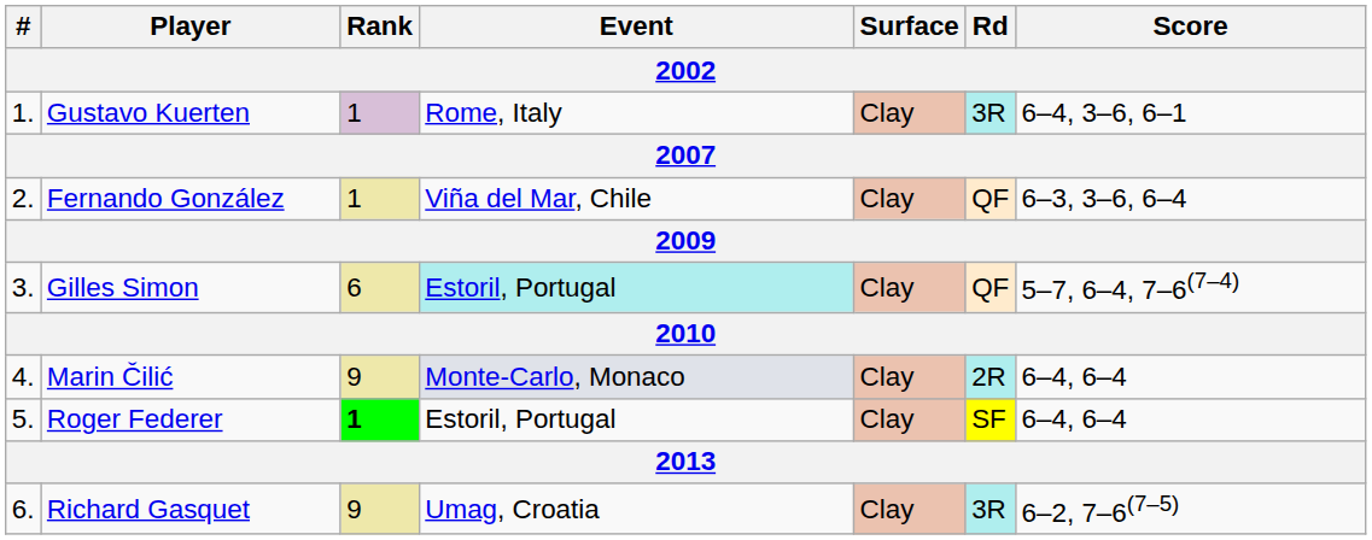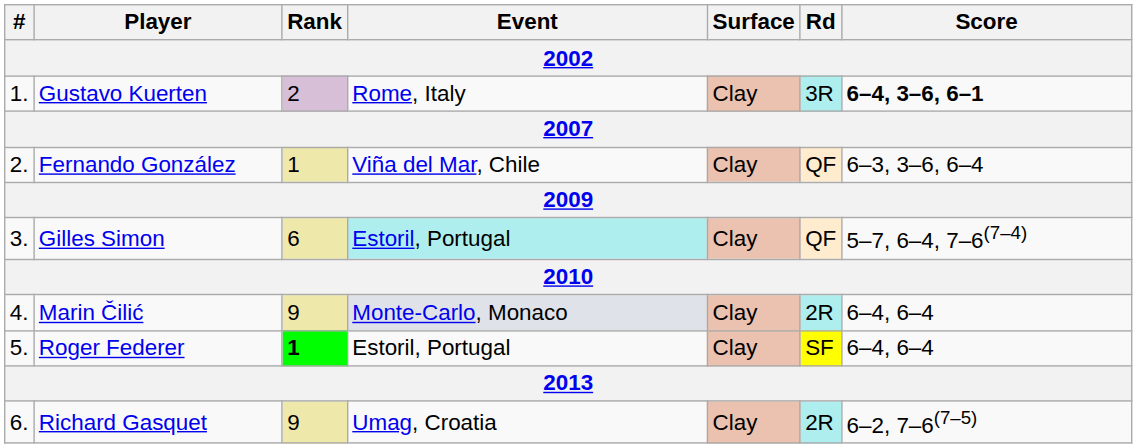 <table class="wikitable sortable">
 <tr>
 <th>#</th>
 <th width=170>Player</th>
 <th>Rank</th>
 <th width=250>Event</th>
 <th>Surface</th>
 <th>Rd</th>
 <th width=200>Score</th>
 </tr>
 <tr>
 <th colspan=7><a href='#'>2002</a></th>
 </tr>
 <tr>
 <td>1.</td>
 <td> <a href='#'>Gustavo Kuerten</a></td>
-<td bgcolor=thistle>1</td>
+<td bgcolor=thistle>2</td>
 <td><a href='#'>Rome</a>, Italy</td>
 <td bgcolor=EBC2AF>Clay</td>
 <td bgcolor=afeeee>3R</td>
-<td>6–4, 3–6, 6–1</td>
+<td><strong>6–4, 3–6, 6–1</strong></td>
 </tr>
 <tr>
 <th colspan=7><a href='#'>2007</a></th>
 </tr>
 <tr>
 <td>2.</td>
 <td> <a href='#'>Fernando González</a></td>
 <td bgcolor=EEE8AA>1</td>
 <td><a href='#'>Viña del Mar</a>, Chile</td>
 <td bgcolor=EBC2AF>Clay</td>
 <td bgcolor=ffebcd>QF</td>
 <td>6–3, 3–6, 6–4</td>
 </tr>
 <tr>
 <th colspan=7><a href='#'>2009</a></th>
 </tr>
 <tr>
 <td>3.</td>
 <td> <a href='#'>Gilles Simon</a></td>
 <td bgcolor=EEE8AA>6</td>
 <td style="background: paleturquoise;"><a href='#'>Estoril</a>, Portugal</td>
 <td bgcolor=EBC2AF>Clay</td>
 <td bgcolor=ffebcd>QF</td>
 <td>5–7, 6–4, 7–6<sup>(7–4)</sup></td>
 </tr>
 <tr>
 <th colspan=7><a href='#'>2010</a></th>
 </tr>
 <tr>
 <td>4.</td>
 <td> <a href='#'>Marin Čilić</a></td>
 <td bgcolor=EEE8AA>9</td>
 <td bgcolor=dfe2e9><a href='#'>Monte-Carlo</a>, Monaco</td>
 <td bgcolor=EBC2AF>Clay</td>
 <td bgcolor=afeeee>2R</td>
 <td>6–4, 6–4</td>
 </tr>
 <tr>
 <td>5.</td>
 <td> <a href='#'>Roger Federer</a></td>
 <td bgcolor=lime><strong>1</strong></td>
 <td>Estoril, Portugal</td>
 <td bgcolor=EBC2AF>Clay</td>
 <td bgcolor=yellow>SF</td>
 <td>6–4, 6–4</td>
 </tr>
 <tr>
 <th colspan=7><a href='#'>2013</a></th>
 </tr>
 <tr>
 <td>6.</td>
 <td> <a href='#'>Richard Gasquet</a></td>
 <td bgcolor=EEE8AA>9</td>
 <td><a href='#'>Umag</a>, Croatia</td>
 <td bgcolor=EBC2AF>Clay</td>
-<td bgcolor=afeeee>3R</td>
+<td bgcolor=afeeee>2R</td>
 <td>6–2, 7–6<sup>(7–5)</sup></td>
 </tr>
 </table>
